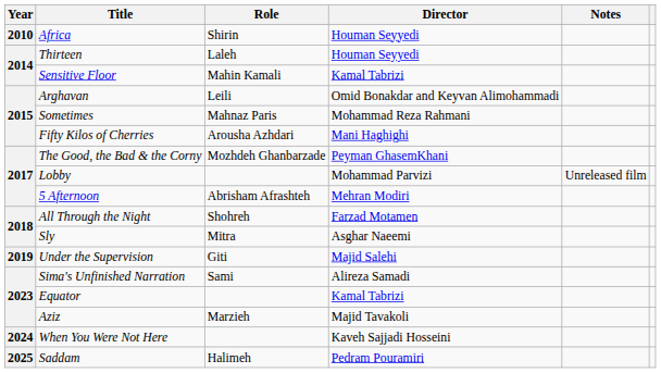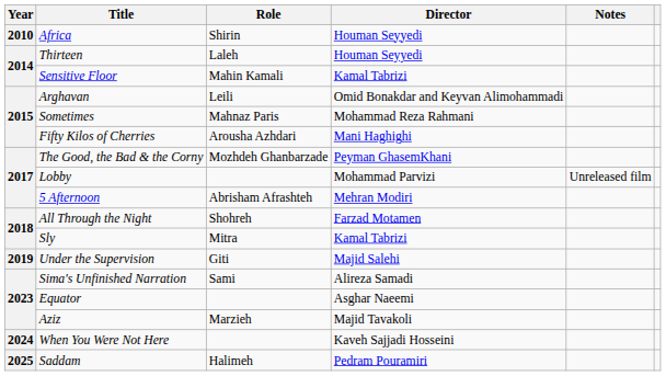 <table class="wikitable plainrowheaders sortable"  style=font-size:100%>
 <tr>
 <th scope="col">Year</th>
 <th scope="col">Title</th>
 <th scope="col">Role</th>
 <th scope="col">Director</th>
 <th>Notes</th>
 <th scope="col" class="unsortable"></th>
 </tr>
 <tr>
 <th scope=row>2010</th>
 <td><em><a href='#'>Africa</a></em></td>
 <td>Shirin</td>
 <td><a href='#'>Houman Seyyedi</a></td>
 <td></td>
 <td></td>
 </tr>
 <tr>
 <th scope=row rowspan="2">2014</th>
 <td><em>Thirteen</em></td>
 <td>Laleh</td>
 <td><a href='#'>Houman Seyyedi</a></td>
 <td></td>
 <td></td>
 </tr>
 <tr>
 <td><em><a href='#'>Sensitive Floor</a></em></td>
 <td>Mahin Kamali</td>
 <td><a href='#'>Kamal Tabrizi</a></td>
 <td></td>
 <td></td>
 </tr>
 <tr>
 <th scope=row rowspan="3">2015</th>
 <td><em>Arghavan</em></td>
 <td>Leili</td>
 <td>Omid Bonakdar and Keyvan Alimohammadi</td>
 <td></td>
 <td></td>
 </tr>
 <tr>
 <td><em>Sometimes</em></td>
 <td>Mahnaz Paris</td>
 <td>Mohammad Reza Rahmani</td>
 <td></td>
 <td></td>
 </tr>
 <tr>
 <td><em>Fifty Kilos of Cherries</em></td>
 <td>Arousha Azhdari</td>
 <td><a href='#'>Mani Haghighi</a></td>
 <td></td>
 <td></td>
 </tr>
 <tr>
 <th scope=row rowspan="3">2017</th>
 <td><em>The Good, the Bad & the Corny</em></td>
 <td>Mozhdeh Ghanbarzade</td>
 <td><a href='#'>Peyman GhasemKhani</a></td>
 <td></td>
 <td></td>
 </tr>
 <tr>
 <td><em>Lobby</em></td>
 <td></td>
 <td>Mohammad Parvizi</td>
 <td>Unreleased film</td>
 <td></td>
 </tr>
 <tr>
 <td><em><a href='#'>5 Afternoon</a></em></td>
 <td>Abrisham Afrashteh</td>
 <td><a href='#'>Mehran Modiri</a></td>
 <td></td>
 <td></td>
 </tr>
 <tr>
 <th scope=row rowspan="2">2018</th>
 <td><em>All Through the Night</em></td>
 <td>Shohreh</td>
 <td><a href='#'>Farzad Motamen</a></td>
 <td></td>
 <td></td>
 </tr>
 <tr>
 <td><em>Sly</em></td>
 <td>Mitra</td>
-<td>Asghar Naeemi</td>
+<td><a href='#'>Kamal Tabrizi</a></td>
 <td></td>
 <td></td>
 </tr>
 <tr>
 <th scope=row>2019</th>
 <td><em>Under the Supervision</em></td>
 <td>Giti</td>
 <td><a href='#'>Majid Salehi</a></td>
 <td></td>
 <td></td>
 </tr>
 <tr>
 <th rowspan="3" scope="row">2023</th>
 <td><em>Sima's Unfinished Narration</em></td>
 <td>Sami</td>
 <td>Alireza Samadi</td>
 <td></td>
 <td></td>
 </tr>
 <tr>
 <td><em>Equator</em></td>
 <td></td>
-<td><a href='#'>Kamal Tabrizi</a></td>
+<td>Asghar Naeemi</td>
 <td></td>
 <td></td>
 </tr>
 <tr>
 <td><em>Aziz</em></td>
 <td>Marzieh</td>
 <td>Majid Tavakoli</td>
 <td></td>
 <td></td>
 </tr>
 <tr>
 <th scope=row>2024</th>
 <td><em>When You Were Not Here</em></td>
 <td></td>
 <td>Kaveh Sajjadi Hosseini</td>
 <td></td>
 <td></td>
 </tr>
 <tr>
 <th scope="row">2025</th>
 <td><em>Saddam</em></td>
 <td>Halimeh</td>
 <td><a href='#'>Pedram Pouramiri</a></td>
 <td></td>
 <td></td>
 </tr>
 </table>
